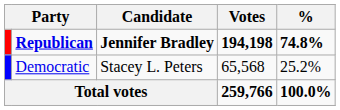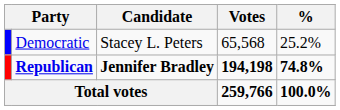 <table class="wikitable">
 <tr>
 <th colspan="2">Party</th>
 <th>Candidate</th>
 <th>Votes</th>
 <th>%</th>
+</tr>
+<tr>
+<td style="background-color:#0000ff;"></td>
+<td><a href='#'>Democratic</a></td>
+<td>Stacey L. Peters</td>
+<td>65,568</td>
+<td>25.2%</td>
 </tr>
 <tr>
 <td style="background-color:#ff0000;"></td>
 <td><strong><a href='#'>Republican</a></strong></td>
 <td><strong>Jennifer Bradley</strong></td>
 <td><strong>194,198</strong></td>
 <td><strong>74.8%</strong></td>
 </tr>
 <tr>
-<td style="background-color:#0000ff;"></td>
-<td><a href='#'>Democratic</a></td>
-<td>Stacey L. Peters</td>
-<td>65,568</td>
-<td>25.2%</td>
-</tr>
-<tr>
 <th colspan="3">Total votes</th>
 <td><strong>259,766</strong></td>
 <td><strong>100.0%</strong></td>
 </tr>
 </table>
